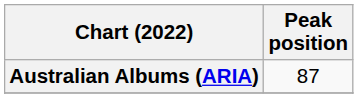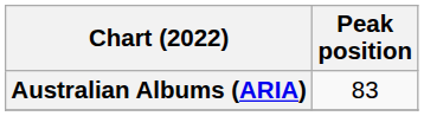 <table class="wikitable sortable plainrowheaders" style="text-align:center">
 <tr>
 <th scope="col">Chart (2022)</th>
 <th scope="col">Peak<br>position</th>
 </tr>
 <tr>
 <th scope="row">Australian Albums (<a href='#'>ARIA</a>)</th>
-<td>87</td>
+<td>83</td>
 </tr>
 <tr>
 </tr>
 <tr>
 </tr>
 <tr>
 </tr>
 <tr>
 </tr>
 <tr>
 </tr>
 </table>
